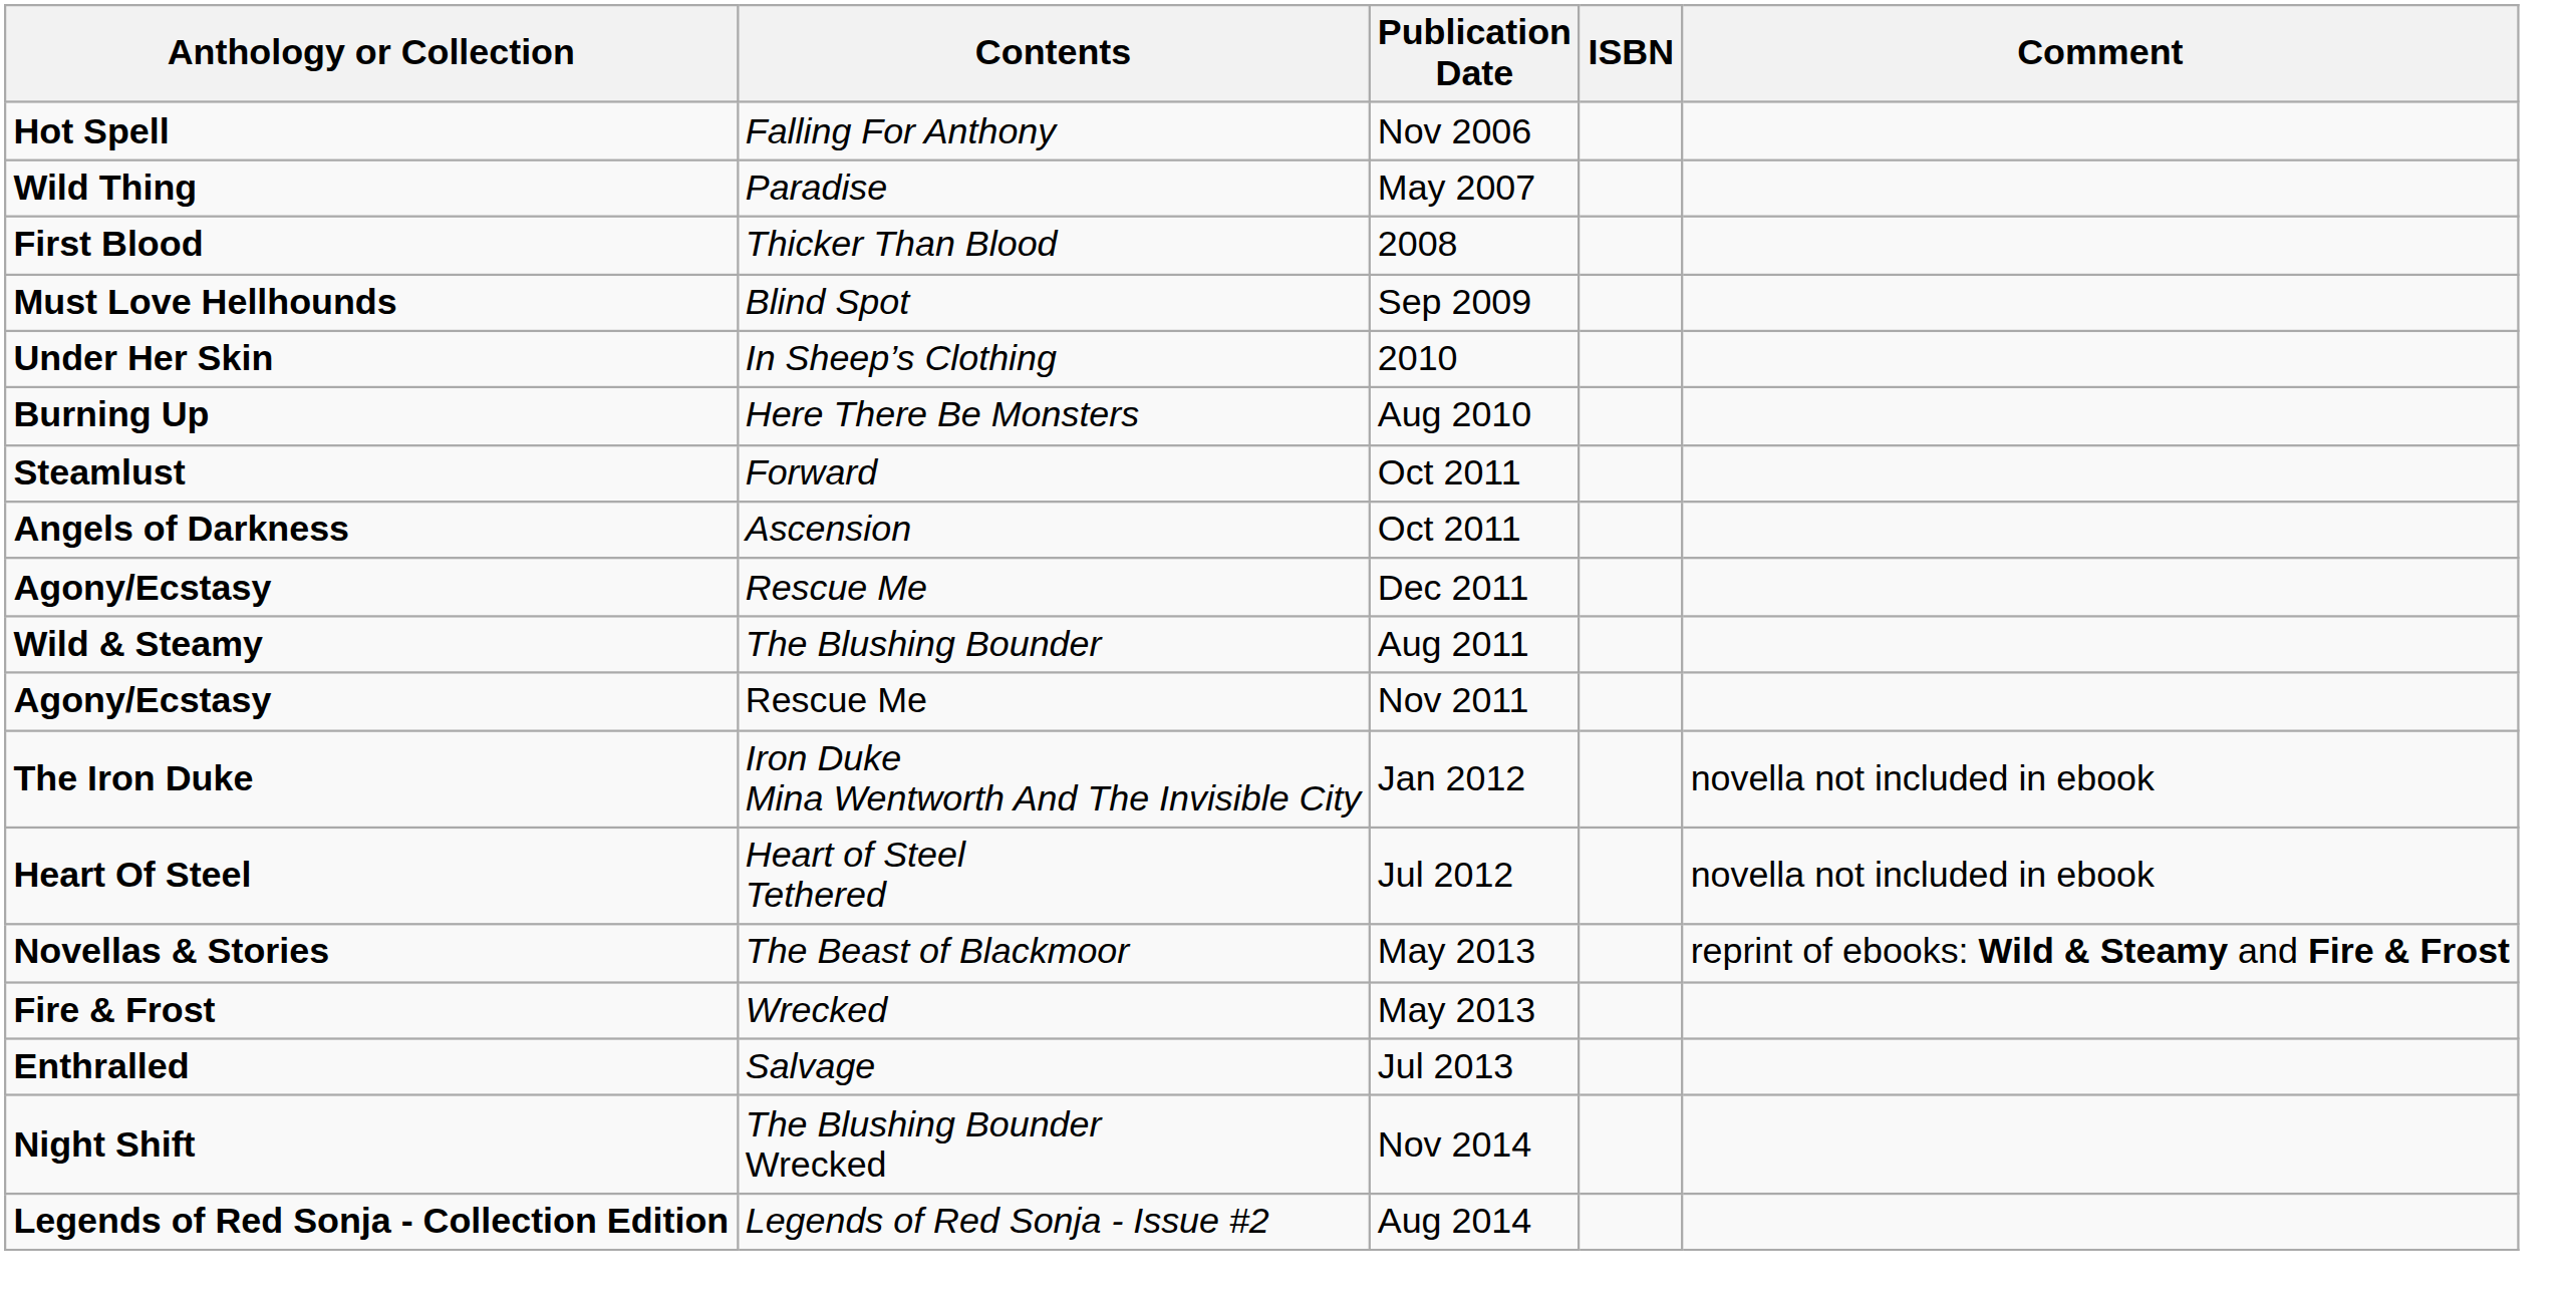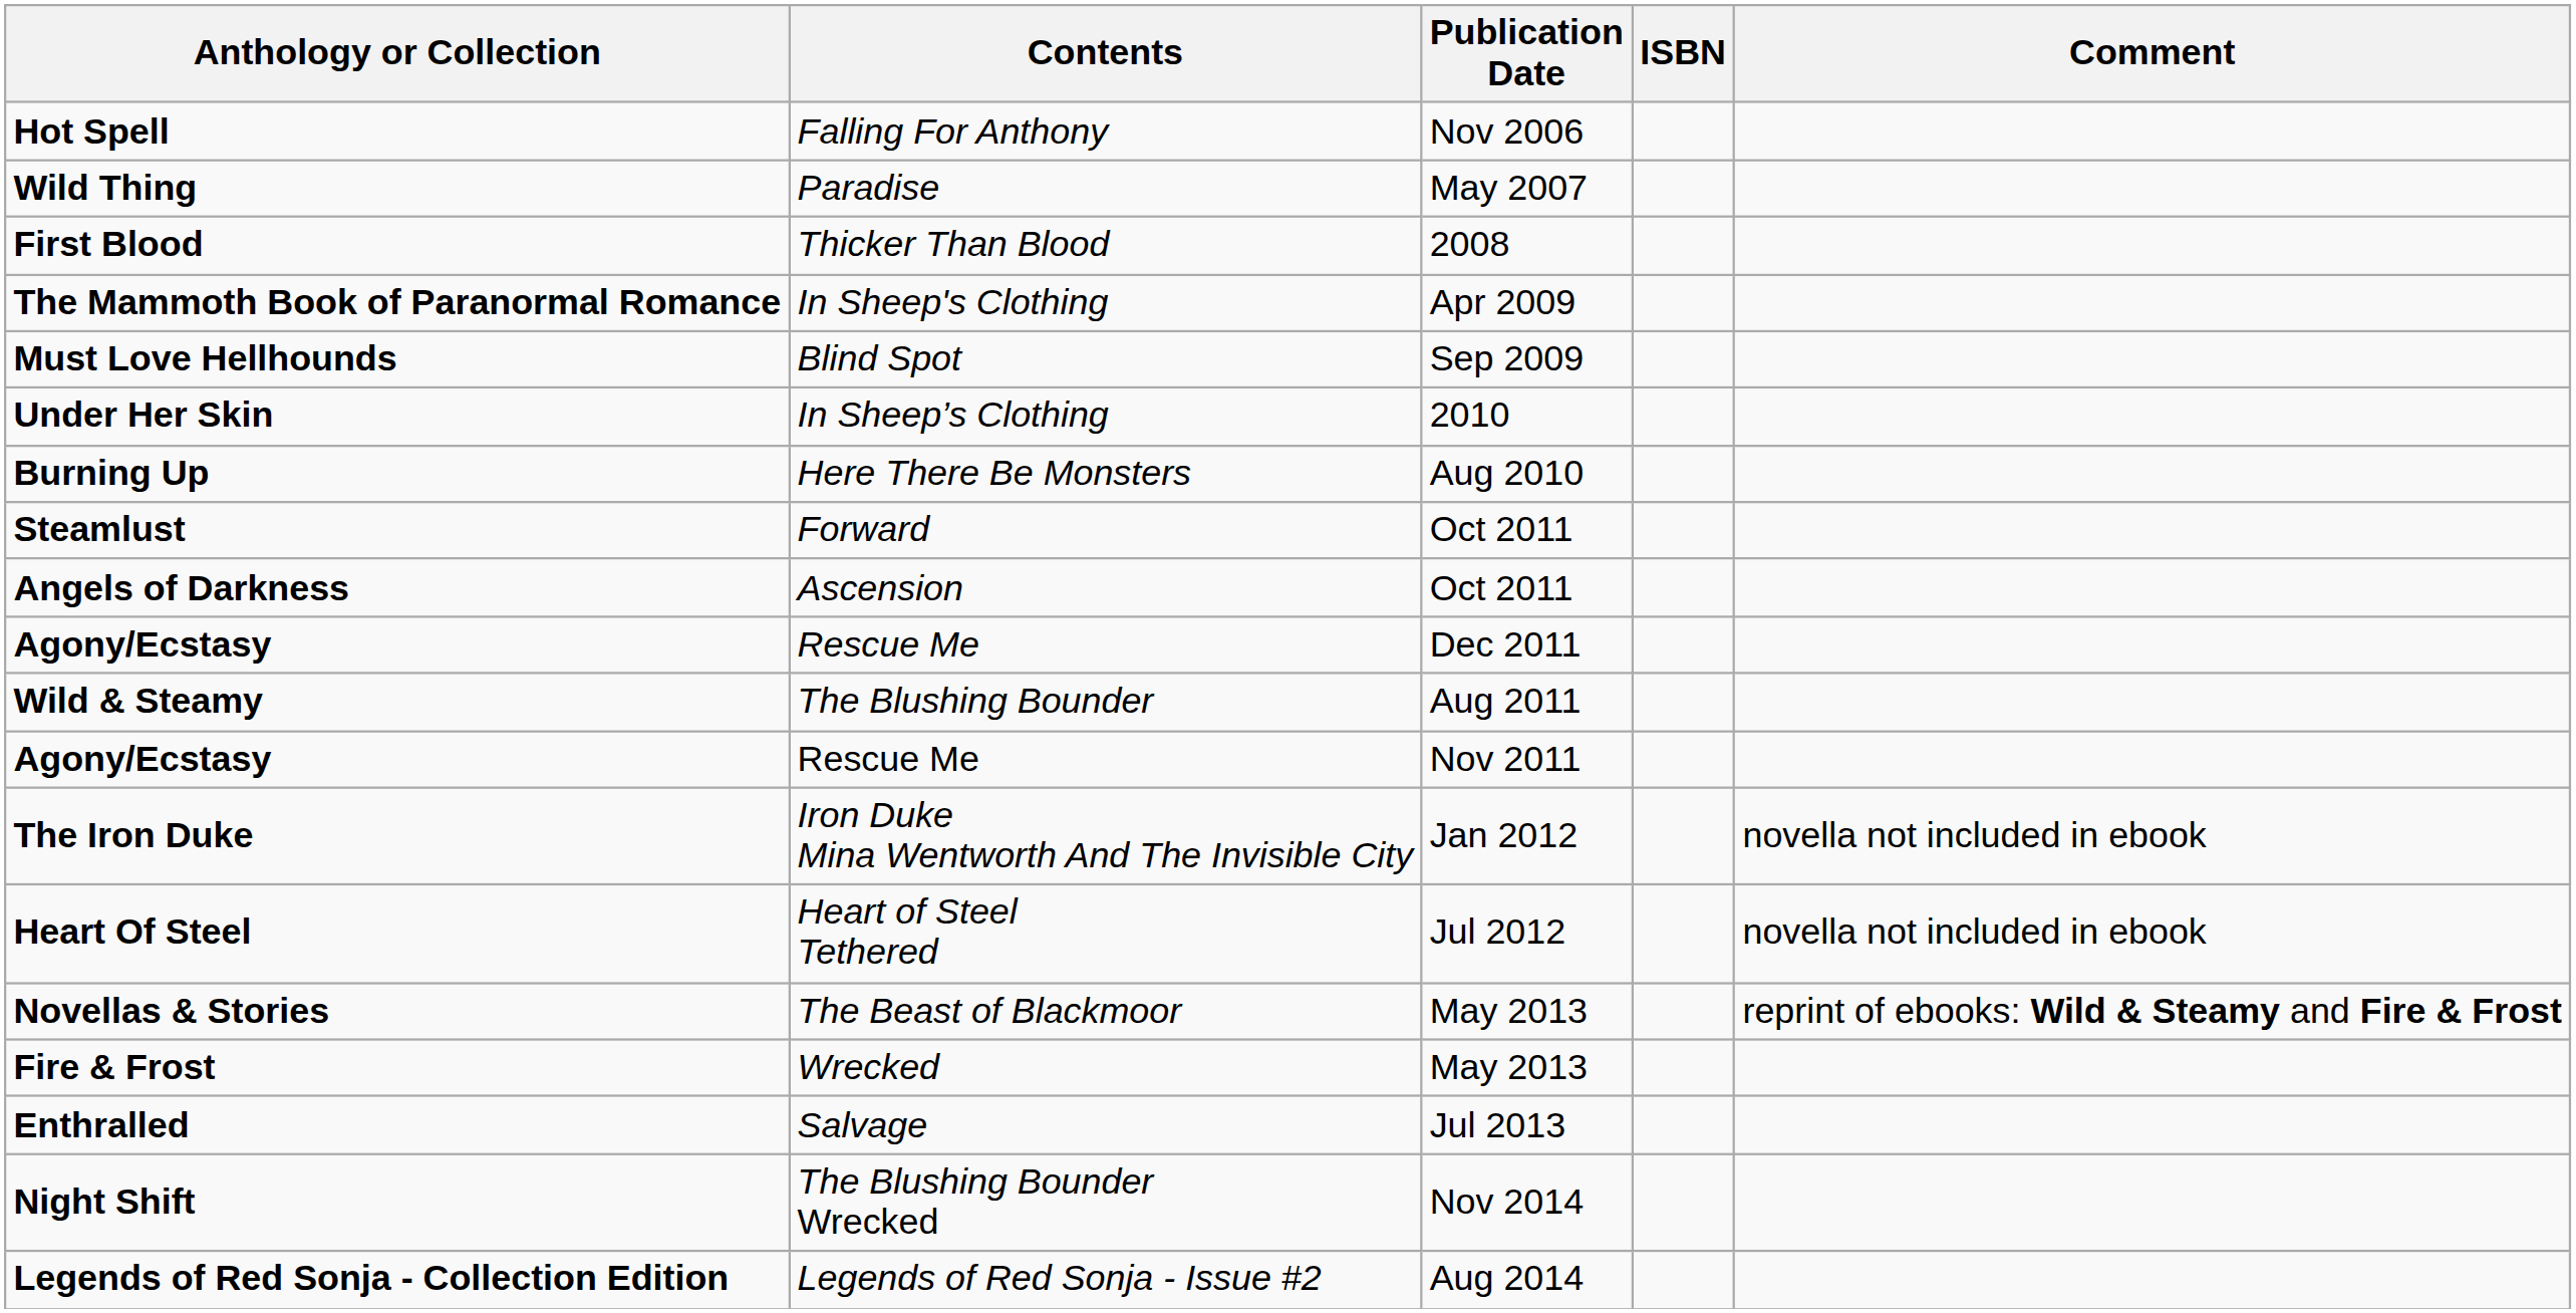 <table class="wikitable">
 <tr>
 <th>Anthology or Collection</th>
 <th>Contents</th>
 <th>Publication<br>Date</th>
 <th>ISBN</th>
 <th>Comment</th>
 </tr>
 <tr>
 <td><strong>Hot Spell</strong></td>
 <td><em>Falling For Anthony</em></td>
 <td>Nov 2006</td>
 <td></td>
 <td></td>
 </tr>
 <tr>
 <td><strong>Wild Thing</strong></td>
 <td><em>Paradise</em></td>
 <td>May 2007</td>
 <td></td>
 <td></td>
 </tr>
 <tr>
 <td><strong>First Blood</strong></td>
 <td><em>Thicker Than Blood</em></td>
 <td>2008</td>
+<td></td>
+<td></td>
+</tr>
+<tr>
+<td><strong>The Mammoth Book of Paranormal Romance</strong></td>
+<td><em>In Sheep's Clothing</em></td>
+<td>Apr 2009</td>
 <td></td>
 <td></td>
 </tr>
 <tr>
 <td><strong>Must Love Hellhounds</strong></td>
 <td><em>Blind Spot</em></td>
 <td>Sep 2009</td>
 <td></td>
 <td></td>
 </tr>
 <tr>
 <td><strong>Under Her Skin</strong></td>
 <td><em>In Sheep’s Clothing</em></td>
 <td>2010</td>
 <td></td>
 <td></td>
 </tr>
 <tr>
 <td><strong>Burning Up</strong></td>
 <td><em>Here There Be Monsters</em></td>
 <td>Aug 2010</td>
 <td></td>
 <td></td>
 </tr>
 <tr>
 <td><strong>Steamlust</strong></td>
 <td><em>Forward</em></td>
 <td>Oct 2011</td>
 <td></td>
 <td></td>
 </tr>
 <tr>
 <td><strong>Angels of Darkness</strong></td>
 <td><em>Ascension</em></td>
 <td>Oct 2011</td>
 <td></td>
 <td></td>
 </tr>
 <tr>
 <td><strong>Agony/Ecstasy</strong></td>
 <td><em>Rescue Me</em></td>
 <td>Dec 2011</td>
 <td></td>
 <td></td>
 </tr>
 <tr>
 <td><strong>Wild & Steamy</strong></td>
 <td><em>The Blushing Bounder</em></td>
 <td>Aug 2011</td>
 <td></td>
 <td></td>
 </tr>
 <tr>
 <td><strong>Agony/Ecstasy</strong></td>
 <td>Rescue Me</td>
 <td>Nov 2011</td>
 <td></td>
 <td></td>
 </tr>
 <tr>
 <td><strong>The Iron Duke</strong></td>
 <td><em>Iron Duke</em><br><em>Mina Wentworth And The Invisible City</em></td>
 <td>Jan 2012</td>
 <td></td>
 <td>novella not included in ebook</td>
 </tr>
 <tr>
 <td><strong>Heart Of Steel</strong></td>
 <td><em>Heart of Steel</em><br><em>Tethered</em></td>
 <td>Jul 2012</td>
 <td></td>
 <td>novella not included in ebook</td>
 </tr>
 <tr>
 <td><strong>Novellas & Stories</strong></td>
 <td><em>The Beast of Blackmoor</em></td>
 <td>May 2013</td>
 <td></td>
 <td>reprint of ebooks: <strong>Wild & Steamy</strong> and <strong>Fire & Frost</strong></td>
 </tr>
 <tr>
 <td><strong>Fire & Frost</strong></td>
 <td><em>Wrecked</em></td>
 <td>May 2013</td>
 <td></td>
 <td></td>
 </tr>
 <tr>
 <td><strong>Enthralled</strong></td>
 <td><em>Salvage</em></td>
 <td>Jul 2013</td>
 <td></td>
 <td></td>
 </tr>
 <tr>
 <td><strong>Night Shift</strong></td>
 <td><em>The Blushing Bounder</em><br>Wrecked</td>
 <td>Nov 2014</td>
 <td></td>
 <td></td>
 </tr>
 <tr>
 <td><strong>Legends of Red Sonja - Collection Edition</strong></td>
 <td><em>Legends of Red Sonja - Issue #2</em></td>
 <td>Aug 2014</td>
 <td></td>
 <td></td>
 </tr>
 </table>
